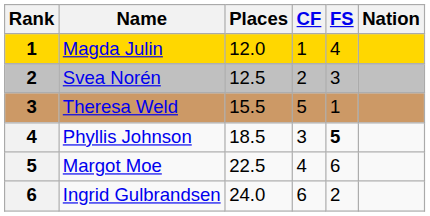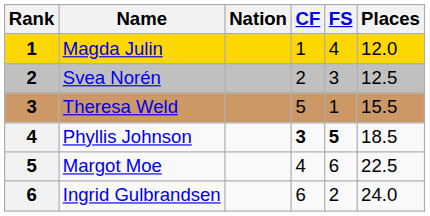 <table class="wikitable">
 <tr>
 <th>Rank</th>
 <th>Name</th>
-<th>Places</th>
+<th>Nation</th>
 <th><a href='#'>CF</a></th>
 <th><a href='#'>FS</a></th>
-<th>Nation</th>
+<th>Places</th>
 </tr>
 <tr bgcolor="gold">
 <td align="center"><strong>1</strong></td>
 <td><a href='#'>Magda Julin</a></td>
-<td>12.0</td>
+<td></td>
 <td>1</td>
 <td>4</td>
-<td></td>
+<td>12.0</td>
 </tr>
 <tr bgcolor="silver">
 <td align="center"><strong>2</strong></td>
 <td><a href='#'>Svea Norén</a></td>
-<td>12.5</td>
+<td></td>
 <td>2</td>
 <td>3</td>
-<td></td>
+<td>12.5</td>
 </tr>
 <tr bgcolor="cc9966">
 <td align="center"><strong>3</strong></td>
 <td><a href='#'>Theresa Weld</a></td>
-<td>15.5</td>
+<td></td>
 <td>5</td>
 <td>1</td>
-<td></td>
+<td>15.5</td>
 </tr>
 <tr>
 <th>4</th>
 <td><a href='#'>Phyllis Johnson</a></td>
+<td></td>
+<td><strong>3</strong></td>
+<td><strong>5</strong></td>
 <td>18.5</td>
-<td>3</td>
-<td><strong>5</strong></td>
-<td></td>
 </tr>
 <tr>
 <th>5</th>
 <td><a href='#'>Margot Moe</a></td>
-<td>22.5</td>
+<td></td>
 <td>4</td>
 <td>6</td>
-<td></td>
+<td>22.5</td>
 </tr>
 <tr>
 <th>6</th>
 <td><a href='#'>Ingrid Gulbrandsen</a></td>
-<td>24.0</td>
+<td></td>
 <td>6</td>
 <td>2</td>
-<td></td>
+<td>24.0</td>
 </tr>
 </table>
